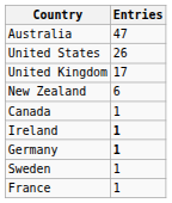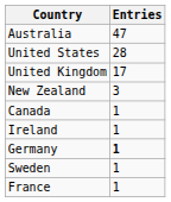 <table class="wikitable sortable">
 <tr>
 <th>Country</th>
 <th>Entries</th>
 </tr>
 <tr>
 <td>Australia</td>
 <td>47</td>
 </tr>
 <tr>
 <td>United States</td>
-<td>26</td>
+<td>28</td>
 </tr>
 <tr>
 <td>United Kingdom</td>
 <td>17</td>
 </tr>
 <tr>
 <td>New Zealand</td>
-<td>6</td>
+<td>3</td>
 </tr>
 <tr>
 <td>Canada</td>
 <td>1</td>
 </tr>
 <tr>
 <td>Ireland</td>
-<td><strong>1</strong></td>
+<td>1</td>
 </tr>
 <tr>
 <td>Germany</td>
 <td><strong>1</strong></td>
 </tr>
 <tr>
 <td>Sweden</td>
 <td>1</td>
 </tr>
 <tr>
 <td>France</td>
 <td>1</td>
 </tr>
 </table>
